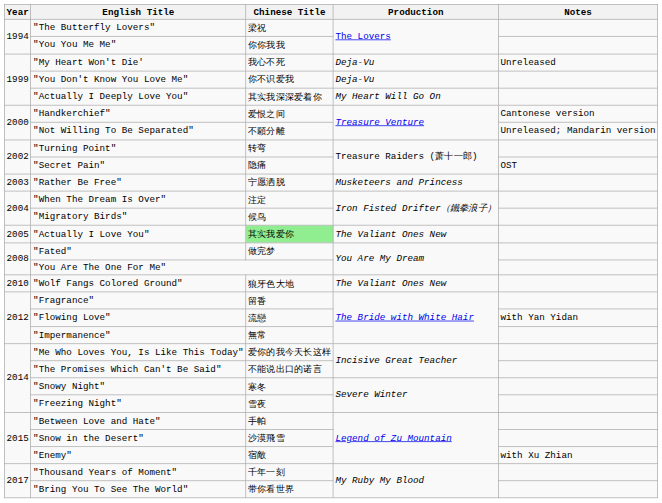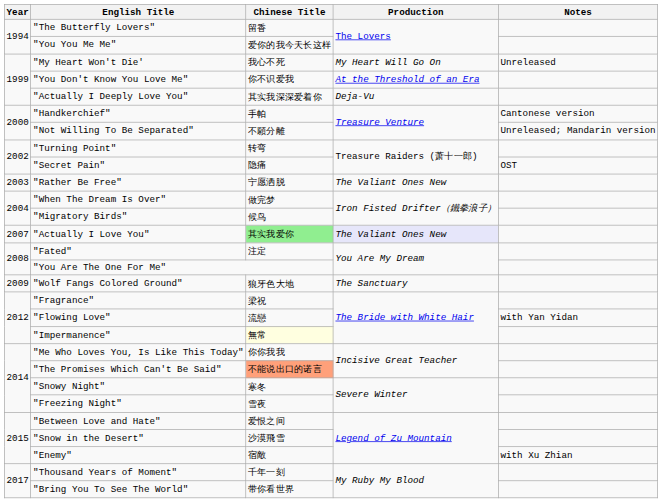 <table class="wikitable">
 <tr>
 <th>Year</th>
 <th>English Title</th>
 <th>Chinese Title</th>
 <th>Production</th>
 <th>Notes</th>
 </tr>
 <tr>
 <td rowspan="2">1994</td>
 <td>"The Butterfly Lovers"</td>
-<td>梁祝</td>
+<td>留香</td>
 <td rowspan="2"><a href='#'>The Lovers</a></td>
 <td></td>
 </tr>
 <tr>
 <td>"You You Me Me"</td>
-<td>你你我我</td>
+<td>爱你的我今天长这样</td>
 <td></td>
 </tr>
 <tr>
 <td rowspan=3>1999</td>
 <td>"My Heart Won't Die'</td>
 <td>我心不死</td>
-<td><em>Deja-Vu</em></td>
+<td><em>My Heart Will Go On</em></td>
 <td>Unreleased</td>
 </tr>
 <tr>
 <td>"You Don't Know You Love Me"</td>
 <td>你不识爱我</td>
-<td><em>Deja-Vu</em></td>
+<td><em><a href='#'>At the Threshold of an Era</a></em></td>
 <td></td>
 </tr>
 <tr>
 <td>"Actually I Deeply Love You"</td>
 <td>其实我深深爱着你</td>
-<td><em>My Heart Will Go On</em></td>
+<td><em>Deja-Vu</em></td>
 <td></td>
 </tr>
 <tr>
 <td rowspan="2">2000</td>
 <td>"Handkerchief"</td>
-<td>爱恨之间</td>
+<td>手帕</td>
 <td rowspan="2"><em><a href='#'>Treasure Venture</a></em></td>
 <td>Cantonese version</td>
 </tr>
 <tr>
 <td>"Not Willing To Be Separated"</td>
 <td>不願分離</td>
 <td>Unreleased; Mandarin version</td>
 </tr>
 <tr>
 <td rowspan="2">2002</td>
 <td>"Turning Point"</td>
 <td>转弯</td>
 <td rowspan="2">Treasure Raiders (萧十一郎)</td>
 <td></td>
 </tr>
 <tr>
 <td>"Secret Pain"</td>
 <td>隐痛</td>
 <td>OST</td>
 </tr>
 <tr>
 <td>2003</td>
 <td>"Rather Be Free"</td>
 <td>宁愿洒脱</td>
-<td><em>Musketeers and Princess</em></td>
+<td><em>The Valiant Ones New</em></td>
 <td></td>
 </tr>
 <tr>
 <td rowspan=2>2004</td>
 <td>"When The Dream Is Over"</td>
-<td>注定</td>
+<td>做完梦</td>
 <td rowspan=2><em>Iron Fisted Drifter（鐵拳浪子）</em></td>
 <td></td>
 </tr>
 <tr>
 <td>"Migratory Birds"</td>
 <td>候鸟</td>
 <td></td>
 </tr>
 <tr>
-<td>2005</td>
+<td>2007</td>
 <td>"Actually I Love You"</td>
 <td style="background: lightgreen;">其实我爱你</td>
-<td><em>The Valiant Ones New</em></td>
+<td style="background: lavender;"><em>The Valiant Ones New</em></td>
 <td></td>
 </tr>
 <tr>
 <td rowspan=2>2008</td>
 <td>"Fated"</td>
-<td>做完梦</td>
+<td>注定</td>
 <td rowspan=2><em>You Are My Dream</em></td>
 <td></td>
 </tr>
 <tr>
 <td colspan=2>"You Are The One For Me"</td>
 <td></td>
 </tr>
 <tr>
-<td>2010</td>
+<td>2009</td>
 <td>"Wolf Fangs Colored Ground"</td>
 <td>狼牙色大地</td>
-<td><em>The Valiant Ones New</em></td>
+<td><em>The Sanctuary</em></td>
 <td></td>
 </tr>
 <tr>
 <td rowspan=3>2012</td>
 <td>"Fragrance"</td>
-<td>留香</td>
+<td>梁祝</td>
 <td rowspan=3><em><a href='#'>The Bride with White Hair</a></em></td>
 <td></td>
 </tr>
 <tr>
 <td>"Flowing Love"</td>
 <td>流戀</td>
 <td>with Yan Yidan</td>
 </tr>
 <tr>
 <td>"Impermanence"</td>
-<td>無常</td>
+<td style="background: lightyellow;">無常</td>
 <td></td>
 </tr>
 <tr>
 <td rowspan=4>2014</td>
 <td>"Me Who Loves You, Is Like This Today"</td>
-<td>爱你的我今天长这样</td>
+<td>你你我我</td>
 <td rowspan="2"><em>Incisive Great Teacher</em></td>
 <td></td>
 </tr>
 <tr>
 <td>"The Promises Which Can't Be Said"</td>
-<td>不能说出口的诺言</td>
+<td style="background: lightsalmon;">不能说出口的诺言</td>
 <td></td>
 </tr>
 <tr>
 <td>"Snowy Night"</td>
 <td>寒冬</td>
 <td rowspan="2"><em>Severe Winter</em></td>
 <td></td>
 </tr>
 <tr>
 <td>"Freezing Night"</td>
 <td>雪夜</td>
 <td></td>
 </tr>
 <tr>
 <td rowspan="3">2015</td>
 <td>"Between Love and Hate"</td>
-<td>手帕</td>
+<td>爱恨之间</td>
 <td rowspan=3><em><a href='#'>Legend of Zu Mountain</a></em></td>
 <td></td>
 </tr>
 <tr>
 <td>"Snow in the Desert"</td>
 <td>沙漠飛雪</td>
 <td></td>
 </tr>
 <tr>
 <td>"Enemy"</td>
 <td>宿敵</td>
 <td>with Xu Zhian</td>
 </tr>
 <tr>
 <td rowspan="2">2017</td>
 <td>"Thousand Years of Moment"</td>
 <td>千年一刻</td>
 <td rowspan="2"><em>My Ruby My Blood</em></td>
 <td></td>
 </tr>
 <tr>
 <td>"Bring You To See The World"</td>
 <td>带你看世界</td>
 <td></td>
 </tr>
 </table>
